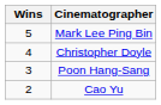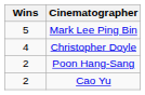 <table class="wikitable" style="text-align:center;">
 <tr>
 <th scope="col" width="55">Wins</th>
 <th>Cinematographer</th>
 </tr>
 <tr>
 <td>5</td>
 <td><a href='#'>Mark Lee Ping Bin</a></td>
 </tr>
 <tr>
 <td>4</td>
 <td><a href='#'>Christopher Doyle</a></td>
 </tr>
 <tr>
-<td>3</td>
+<td>2</td>
 <td><a href='#'>Poon Hang-Sang</a></td>
 </tr>
 <tr>
 <td>2</td>
 <td><a href='#'>Cao Yu</a></td>
 </tr>
 </table>
